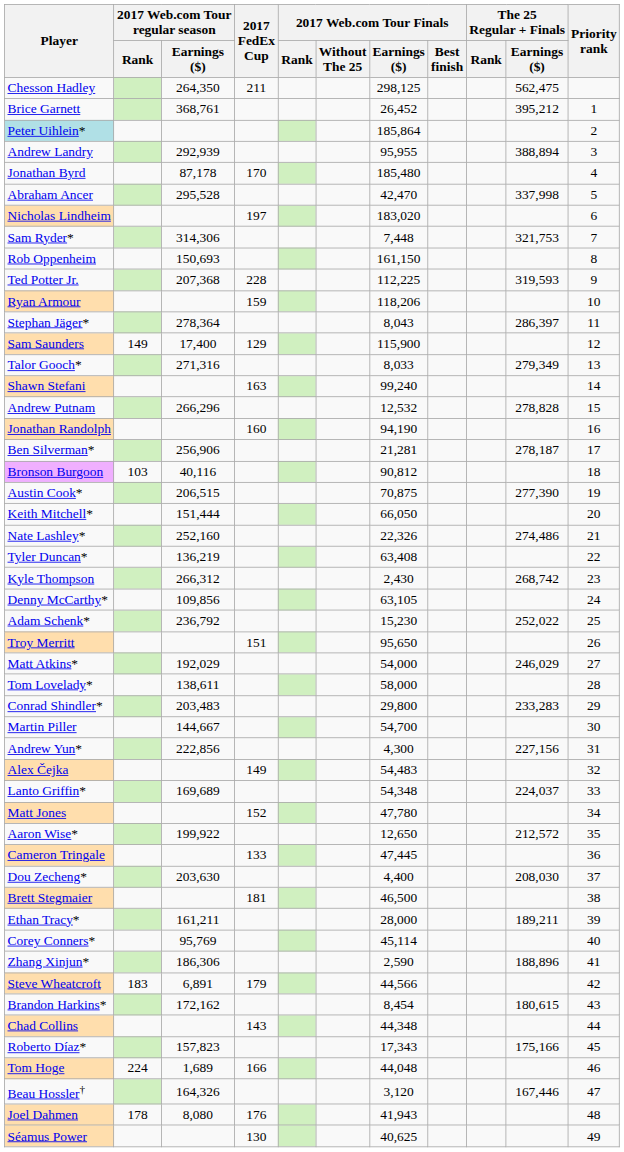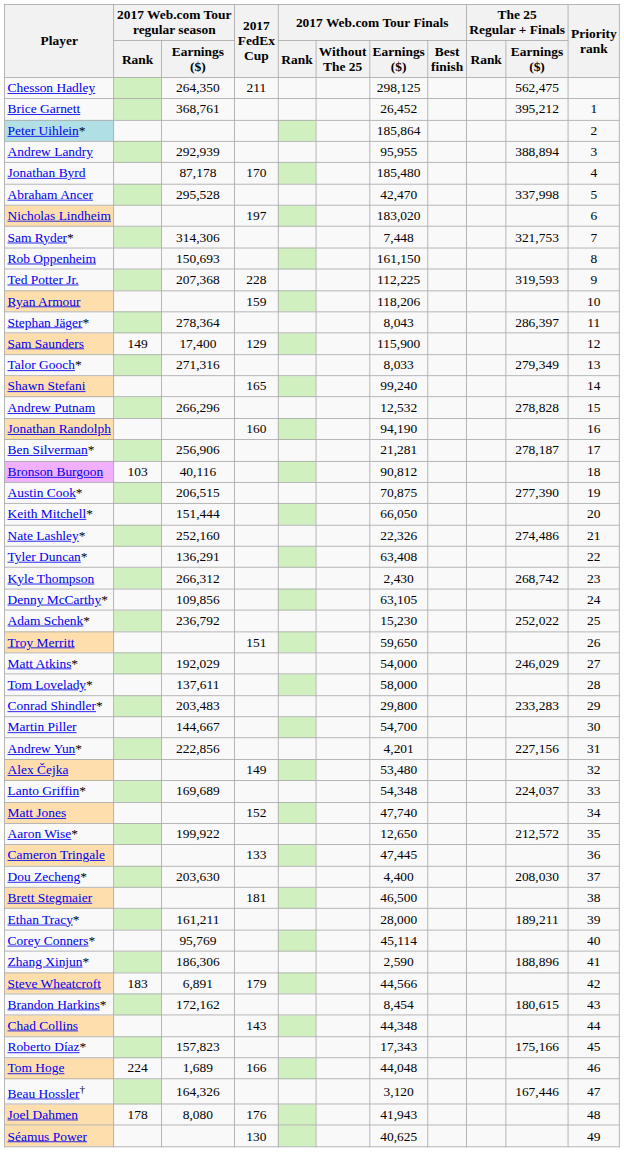 <table class="wikitable sortable" style="text-align:center">
 <tr>
 <th rowspan=2>Player</th>
 <th colspan=2>2017 Web.com Tour<br>regular season</th>
 <th rowspan=2>2017<br>FedEx<br>Cup</th>
 <th colspan=4>2017 Web.com Tour Finals</th>
 <th colspan=2>The 25<br>Regular + Finals</th>
 <th rowspan=2 data-sort-type=number>Priority<br>rank</th>
 </tr>
 <tr>
 <th>Rank</th>
 <th>Earnings<br>($)</th>
 <th data-sort-type=number>Rank</th>
 <th>Without<br>The 25</th>
 <th>Earnings<br>($)</th>
 <th>Best<br>finish</th>
 <th>Rank</th>
 <th>Earnings<br>($)</th>
 </tr>
 <tr>
 <td align=left> <a href='#'>Chesson Hadley</a></td>
 <td style="background:#D0F0C0;"></td>
 <td>264,350</td>
 <td>211</td>
 <td></td>
 <td></td>
 <td>298,125</td>
 <td></td>
 <td></td>
 <td>562,475</td>
 <td></td>
 </tr>
 <tr>
 <td align=left> <a href='#'>Brice Garnett</a></td>
 <td style="background:#D0F0C0;"></td>
 <td>368,761</td>
 <td></td>
 <td></td>
 <td></td>
 <td>26,452</td>
 <td></td>
 <td></td>
 <td>395,212</td>
 <td>1</td>
 </tr>
 <tr>
 <td align=left style="background:#B0E0E6"> <a href='#'>Peter Uihlein</a>*</td>
 <td></td>
 <td></td>
 <td></td>
 <td style="background:#D0F0C0;"></td>
 <td></td>
 <td>185,864</td>
 <td></td>
 <td></td>
 <td></td>
 <td>2</td>
 </tr>
 <tr>
 <td align=left> <a href='#'>Andrew Landry</a></td>
 <td style="background:#D0F0C0;"></td>
 <td>292,939</td>
 <td></td>
 <td></td>
 <td></td>
 <td>95,955</td>
 <td></td>
 <td></td>
 <td>388,894</td>
 <td>3</td>
 </tr>
 <tr>
 <td align=left> <a href='#'>Jonathan Byrd</a></td>
 <td></td>
 <td>87,178</td>
 <td>170</td>
 <td style="background:#D0F0C0;"></td>
 <td></td>
 <td>185,480</td>
 <td></td>
 <td></td>
 <td></td>
 <td>4</td>
 </tr>
 <tr>
 <td align=left> <a href='#'>Abraham Ancer</a></td>
 <td style="background:#D0F0C0;"></td>
 <td>295,528</td>
 <td></td>
 <td></td>
 <td></td>
 <td>42,470</td>
 <td></td>
 <td></td>
 <td>337,998</td>
 <td>5</td>
 </tr>
 <tr>
 <td align=left style="background:NavajoWhite"> <a href='#'>Nicholas Lindheim</a></td>
 <td></td>
 <td></td>
 <td>197</td>
 <td style="background:#D0F0C0;"></td>
 <td></td>
 <td>183,020</td>
 <td></td>
 <td></td>
 <td></td>
 <td>6</td>
 </tr>
 <tr>
 <td align=left> <a href='#'>Sam Ryder</a>*</td>
 <td style="background:#D0F0C0;"></td>
 <td>314,306</td>
 <td></td>
 <td></td>
 <td></td>
 <td>7,448</td>
 <td></td>
 <td></td>
 <td>321,753</td>
 <td>7</td>
 </tr>
 <tr>
 <td align=left> <a href='#'>Rob Oppenheim</a></td>
 <td></td>
 <td>150,693</td>
 <td></td>
 <td style="background:#D0F0C0;"></td>
 <td></td>
 <td>161,150</td>
 <td></td>
 <td></td>
 <td></td>
 <td>8</td>
 </tr>
 <tr>
 <td align=left> <a href='#'>Ted Potter Jr.</a></td>
 <td style="background:#D0F0C0;"></td>
 <td>207,368</td>
 <td>228</td>
 <td></td>
 <td></td>
 <td>112,225</td>
 <td></td>
 <td></td>
 <td>319,593</td>
 <td>9</td>
 </tr>
 <tr>
 <td align=left style="background:NavajoWhite"> <a href='#'>Ryan Armour</a></td>
 <td></td>
 <td></td>
 <td>159</td>
 <td style="background:#D0F0C0;"></td>
 <td></td>
 <td>118,206</td>
 <td></td>
 <td></td>
 <td></td>
 <td>10</td>
 </tr>
 <tr>
 <td align=left> <a href='#'>Stephan Jäger</a>*</td>
 <td style="background:#D0F0C0;"></td>
 <td>278,364</td>
 <td></td>
 <td></td>
 <td></td>
 <td>8,043</td>
 <td></td>
 <td></td>
 <td>286,397</td>
 <td>11</td>
 </tr>
 <tr>
 <td align=left style="background:NavajoWhite"> <a href='#'>Sam Saunders</a></td>
 <td>149</td>
 <td>17,400</td>
 <td>129</td>
 <td style="background:#D0F0C0;"></td>
 <td></td>
 <td>115,900</td>
 <td></td>
 <td></td>
 <td></td>
 <td>12</td>
 </tr>
 <tr>
 <td align=left> <a href='#'>Talor Gooch</a>*</td>
 <td style="background:#D0F0C0;"></td>
 <td>271,316</td>
 <td></td>
 <td></td>
 <td></td>
 <td>8,033</td>
 <td></td>
 <td></td>
 <td>279,349</td>
 <td>13</td>
 </tr>
 <tr>
 <td align=left style="background:NavajoWhite"> <a href='#'>Shawn Stefani</a></td>
 <td></td>
 <td></td>
-<td>163</td>
+<td>165</td>
 <td style="background:#D0F0C0;"></td>
 <td></td>
 <td>99,240</td>
 <td></td>
 <td></td>
 <td></td>
 <td>14</td>
 </tr>
 <tr>
 <td align=left> <a href='#'>Andrew Putnam</a></td>
 <td style="background:#D0F0C0;"></td>
 <td>266,296</td>
 <td></td>
 <td></td>
 <td></td>
 <td>12,532</td>
 <td></td>
 <td></td>
 <td>278,828</td>
 <td>15</td>
 </tr>
 <tr>
 <td align=left style="background:NavajoWhite"> <a href='#'>Jonathan Randolph</a></td>
 <td></td>
 <td></td>
 <td>160</td>
 <td style="background:#D0F0C0;"></td>
 <td></td>
 <td>94,190</td>
 <td></td>
 <td></td>
 <td></td>
 <td>16</td>
 </tr>
 <tr>
 <td align=left> <a href='#'>Ben Silverman</a>*</td>
 <td style="background:#D0F0C0;"></td>
 <td>256,906</td>
 <td></td>
 <td></td>
 <td></td>
 <td>21,281</td>
 <td></td>
 <td></td>
 <td>278,187</td>
 <td>17</td>
 </tr>
 <tr>
 <td align=left style="background:#F0AFFF"> <a href='#'>Bronson Burgoon</a></td>
 <td>103</td>
 <td>40,116</td>
 <td></td>
 <td style="background:#D0F0C0;"></td>
 <td></td>
 <td>90,812</td>
 <td></td>
 <td></td>
 <td></td>
 <td>18</td>
 </tr>
 <tr>
 <td align=left> <a href='#'>Austin Cook</a>*</td>
 <td style="background:#D0F0C0;"></td>
 <td>206,515</td>
 <td></td>
 <td></td>
 <td></td>
 <td>70,875</td>
 <td></td>
 <td></td>
 <td>277,390</td>
 <td>19</td>
 </tr>
 <tr>
 <td align=left> <a href='#'>Keith Mitchell</a>*</td>
 <td></td>
 <td>151,444</td>
 <td></td>
 <td style="background:#D0F0C0;"></td>
 <td></td>
 <td>66,050</td>
 <td></td>
 <td></td>
 <td></td>
 <td>20</td>
 </tr>
 <tr>
 <td align=left> <a href='#'>Nate Lashley</a>*</td>
 <td style="background:#D0F0C0;"></td>
 <td>252,160</td>
 <td></td>
 <td></td>
 <td></td>
 <td>22,326</td>
 <td></td>
 <td></td>
 <td>274,486</td>
 <td>21</td>
 </tr>
 <tr>
 <td align=left> <a href='#'>Tyler Duncan</a>*</td>
 <td></td>
-<td>136,219</td>
+<td>136,291</td>
 <td></td>
 <td style="background:#D0F0C0;"></td>
 <td></td>
 <td>63,408</td>
 <td></td>
 <td></td>
 <td></td>
 <td>22</td>
 </tr>
 <tr>
 <td align=left> <a href='#'>Kyle Thompson</a></td>
 <td style="background:#D0F0C0;"></td>
 <td>266,312</td>
 <td></td>
 <td></td>
 <td></td>
 <td>2,430</td>
 <td></td>
 <td></td>
 <td>268,742</td>
 <td>23</td>
 </tr>
 <tr>
 <td align=left> <a href='#'>Denny McCarthy</a>*</td>
 <td></td>
 <td>109,856</td>
 <td></td>
 <td style="background:#D0F0C0;"></td>
 <td></td>
 <td>63,105</td>
 <td></td>
 <td></td>
 <td></td>
 <td>24</td>
 </tr>
 <tr>
 <td align=left> <a href='#'>Adam Schenk</a>*</td>
 <td style="background:#D0F0C0;"></td>
 <td>236,792</td>
 <td></td>
 <td></td>
 <td></td>
 <td>15,230</td>
 <td></td>
 <td></td>
 <td>252,022</td>
 <td>25</td>
 </tr>
 <tr>
 <td align=left style="background:NavajoWhite"> <a href='#'>Troy Merritt</a></td>
 <td></td>
 <td></td>
 <td>151</td>
 <td style="background:#D0F0C0;"></td>
 <td></td>
-<td>95,650</td>
+<td>59,650</td>
 <td></td>
 <td></td>
 <td></td>
 <td>26</td>
 </tr>
 <tr>
 <td align=left> <a href='#'>Matt Atkins</a>*</td>
 <td style="background:#D0F0C0;"></td>
 <td>192,029</td>
 <td></td>
 <td></td>
 <td></td>
 <td>54,000</td>
 <td></td>
 <td></td>
 <td>246,029</td>
 <td>27</td>
 </tr>
 <tr>
 <td align=left> <a href='#'>Tom Lovelady</a>*</td>
 <td></td>
-<td>138,611</td>
+<td>137,611</td>
 <td></td>
 <td style="background:#D0F0C0;"></td>
 <td></td>
 <td>58,000</td>
 <td></td>
 <td></td>
 <td></td>
 <td>28</td>
 </tr>
 <tr>
 <td align=left> <a href='#'>Conrad Shindler</a>*</td>
 <td style="background:#D0F0C0;"></td>
 <td>203,483</td>
 <td></td>
 <td></td>
 <td></td>
 <td>29,800</td>
 <td></td>
 <td></td>
 <td>233,283</td>
 <td>29</td>
 </tr>
 <tr>
 <td align=left> <a href='#'>Martin Piller</a></td>
 <td></td>
 <td>144,667</td>
 <td></td>
 <td style="background:#D0F0C0;"></td>
 <td></td>
 <td>54,700</td>
 <td></td>
 <td></td>
 <td></td>
 <td>30</td>
 </tr>
 <tr>
 <td align=left> <a href='#'>Andrew Yun</a>*</td>
 <td style="background:#D0F0C0;"></td>
 <td>222,856</td>
 <td></td>
 <td></td>
 <td></td>
-<td>4,300</td>
+<td>4,201</td>
 <td></td>
 <td></td>
 <td>227,156</td>
 <td>31</td>
 </tr>
 <tr>
 <td align=left style="background:NavajoWhite"> <a href='#'>Alex Čejka</a></td>
 <td></td>
 <td></td>
 <td>149</td>
 <td style="background:#D0F0C0;"></td>
 <td></td>
-<td>54,483</td>
+<td>53,480</td>
 <td></td>
 <td></td>
 <td></td>
 <td>32</td>
 </tr>
 <tr>
 <td align=left> <a href='#'>Lanto Griffin</a>*</td>
 <td style="background:#D0F0C0;"></td>
 <td>169,689</td>
 <td></td>
 <td></td>
 <td></td>
 <td>54,348</td>
 <td></td>
 <td></td>
 <td>224,037</td>
 <td>33</td>
 </tr>
 <tr>
 <td align=left style="background:NavajoWhite"> <a href='#'>Matt Jones</a></td>
 <td></td>
 <td></td>
 <td>152</td>
 <td style="background:#D0F0C0;"></td>
 <td></td>
-<td>47,780</td>
+<td>47,740</td>
 <td></td>
 <td></td>
 <td></td>
 <td>34</td>
 </tr>
 <tr>
 <td align=left> <a href='#'>Aaron Wise</a>*</td>
 <td style="background:#D0F0C0;"></td>
 <td>199,922</td>
 <td></td>
 <td></td>
 <td></td>
 <td>12,650</td>
 <td></td>
 <td></td>
 <td>212,572</td>
 <td>35</td>
 </tr>
 <tr>
 <td align=left style="background:NavajoWhite"> <a href='#'>Cameron Tringale</a></td>
 <td></td>
 <td></td>
 <td>133</td>
 <td style="background:#D0F0C0;"></td>
 <td></td>
 <td>47,445</td>
 <td></td>
 <td></td>
 <td></td>
 <td>36</td>
 </tr>
 <tr>
 <td align=left> <a href='#'>Dou Zecheng</a>*</td>
 <td style="background:#D0F0C0;"></td>
 <td>203,630</td>
 <td></td>
 <td></td>
 <td></td>
 <td>4,400</td>
 <td></td>
 <td></td>
 <td>208,030</td>
 <td>37</td>
 </tr>
 <tr>
 <td align=left style="background:NavajoWhite"> <a href='#'>Brett Stegmaier</a></td>
 <td></td>
 <td></td>
 <td>181</td>
 <td style="background:#D0F0C0;"></td>
 <td></td>
 <td>46,500</td>
 <td></td>
 <td></td>
 <td></td>
 <td>38</td>
 </tr>
 <tr>
 <td align=left> <a href='#'>Ethan Tracy</a>*</td>
 <td style="background:#D0F0C0;"></td>
 <td>161,211</td>
 <td></td>
 <td></td>
 <td></td>
 <td>28,000</td>
 <td></td>
 <td></td>
 <td>189,211</td>
 <td>39</td>
 </tr>
 <tr>
 <td align=left> <a href='#'>Corey Conners</a>*</td>
 <td></td>
 <td>95,769</td>
 <td></td>
 <td style="background:#D0F0C0;"></td>
 <td></td>
 <td>45,114</td>
 <td></td>
 <td></td>
 <td></td>
 <td>40</td>
 </tr>
 <tr>
 <td align=left> <a href='#'>Zhang Xinjun</a>*</td>
 <td style="background:#D0F0C0;"></td>
 <td>186,306</td>
 <td></td>
 <td></td>
 <td></td>
 <td>2,590</td>
 <td></td>
 <td></td>
 <td>188,896</td>
 <td>41</td>
 </tr>
 <tr>
 <td align=left style="background:NavajoWhite"> <a href='#'>Steve Wheatcroft</a></td>
 <td>183</td>
 <td>6,891</td>
 <td>179</td>
 <td style="background:#D0F0C0;"></td>
 <td></td>
 <td>44,566</td>
 <td></td>
 <td></td>
 <td></td>
 <td>42</td>
 </tr>
 <tr>
 <td align=left> <a href='#'>Brandon Harkins</a>*</td>
 <td style="background:#D0F0C0;"></td>
 <td>172,162</td>
 <td></td>
 <td></td>
 <td></td>
 <td>8,454</td>
 <td></td>
 <td></td>
 <td>180,615</td>
 <td>43</td>
 </tr>
 <tr>
 <td align=left style="background:NavajoWhite"> <a href='#'>Chad Collins</a></td>
 <td></td>
 <td></td>
 <td>143</td>
 <td style="background:#D0F0C0;"></td>
 <td></td>
 <td>44,348</td>
 <td></td>
 <td></td>
 <td></td>
 <td>44</td>
 </tr>
 <tr>
 <td align=left> <a href='#'>Roberto Díaz</a>*</td>
 <td style="background:#D0F0C0;"></td>
 <td>157,823</td>
 <td></td>
 <td></td>
 <td></td>
 <td>17,343</td>
 <td></td>
 <td></td>
 <td>175,166</td>
 <td>45</td>
 </tr>
 <tr>
 <td align=left style="background:NavajoWhite"> <a href='#'>Tom Hoge</a></td>
 <td>224</td>
 <td>1,689</td>
 <td>166</td>
 <td style="background:#D0F0C0;"></td>
 <td></td>
 <td>44,048</td>
 <td></td>
 <td></td>
 <td></td>
 <td>46</td>
 </tr>
 <tr>
 <td align=left> <a href='#'>Beau Hossler</a><sup>†</sup></td>
 <td style="background:#D0F0C0;"></td>
 <td>164,326</td>
 <td></td>
 <td></td>
 <td></td>
 <td>3,120</td>
 <td></td>
 <td></td>
 <td>167,446</td>
 <td>47</td>
 </tr>
 <tr>
 <td align=left style="background:NavajoWhite"> <a href='#'>Joel Dahmen</a></td>
 <td>178</td>
 <td>8,080</td>
 <td>176</td>
 <td style="background:#D0F0C0;"></td>
 <td></td>
 <td>41,943</td>
 <td></td>
 <td></td>
 <td></td>
 <td>48</td>
 </tr>
 <tr>
 <td align=left style="background:NavajoWhite"> <a href='#'>Séamus Power</a></td>
 <td></td>
 <td></td>
 <td>130</td>
 <td style="background:#D0F0C0;"></td>
 <td></td>
 <td>40,625</td>
 <td></td>
 <td></td>
 <td></td>
 <td>49</td>
 </tr>
 </table>
